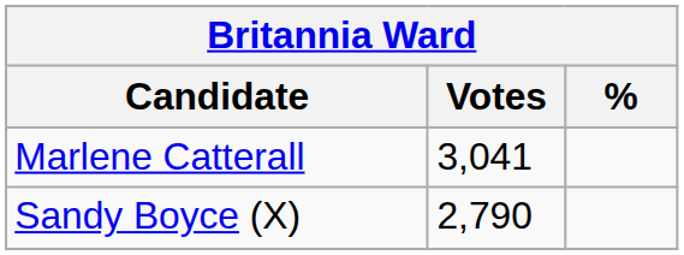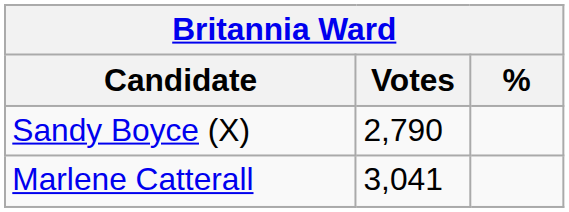 <table class="wikitable">
 <tr>
 <th colspan="3"><a href='#'>Britannia Ward</a></th>
 </tr>
 <tr>
 <th style="width: 170px">Candidate</th>
 <th style="width: 50px">Votes</th>
 <th style="width: 40px">%</th>
 </tr>
 <tr>
+<td><a href='#'>Sandy Boyce</a> (X)</td>
+<td>2,790</td>
+<td></td>
+</tr>
+<tr>
 <td><a href='#'>Marlene Catterall</a></td>
 <td>3,041</td>
 <td></td>
 </tr>
-<tr>
-<td><a href='#'>Sandy Boyce</a> (X)</td>
-<td>2,790</td>
-<td></td>
-</tr>
 </table>
